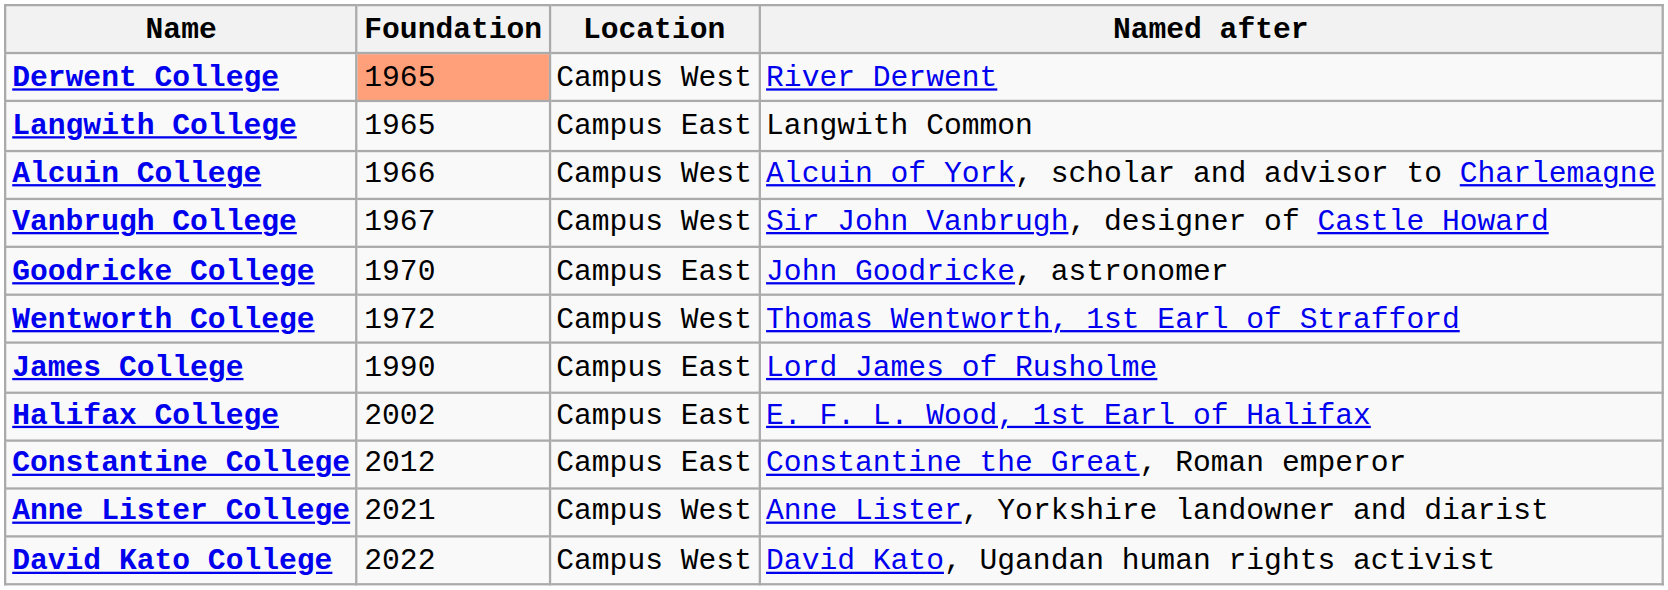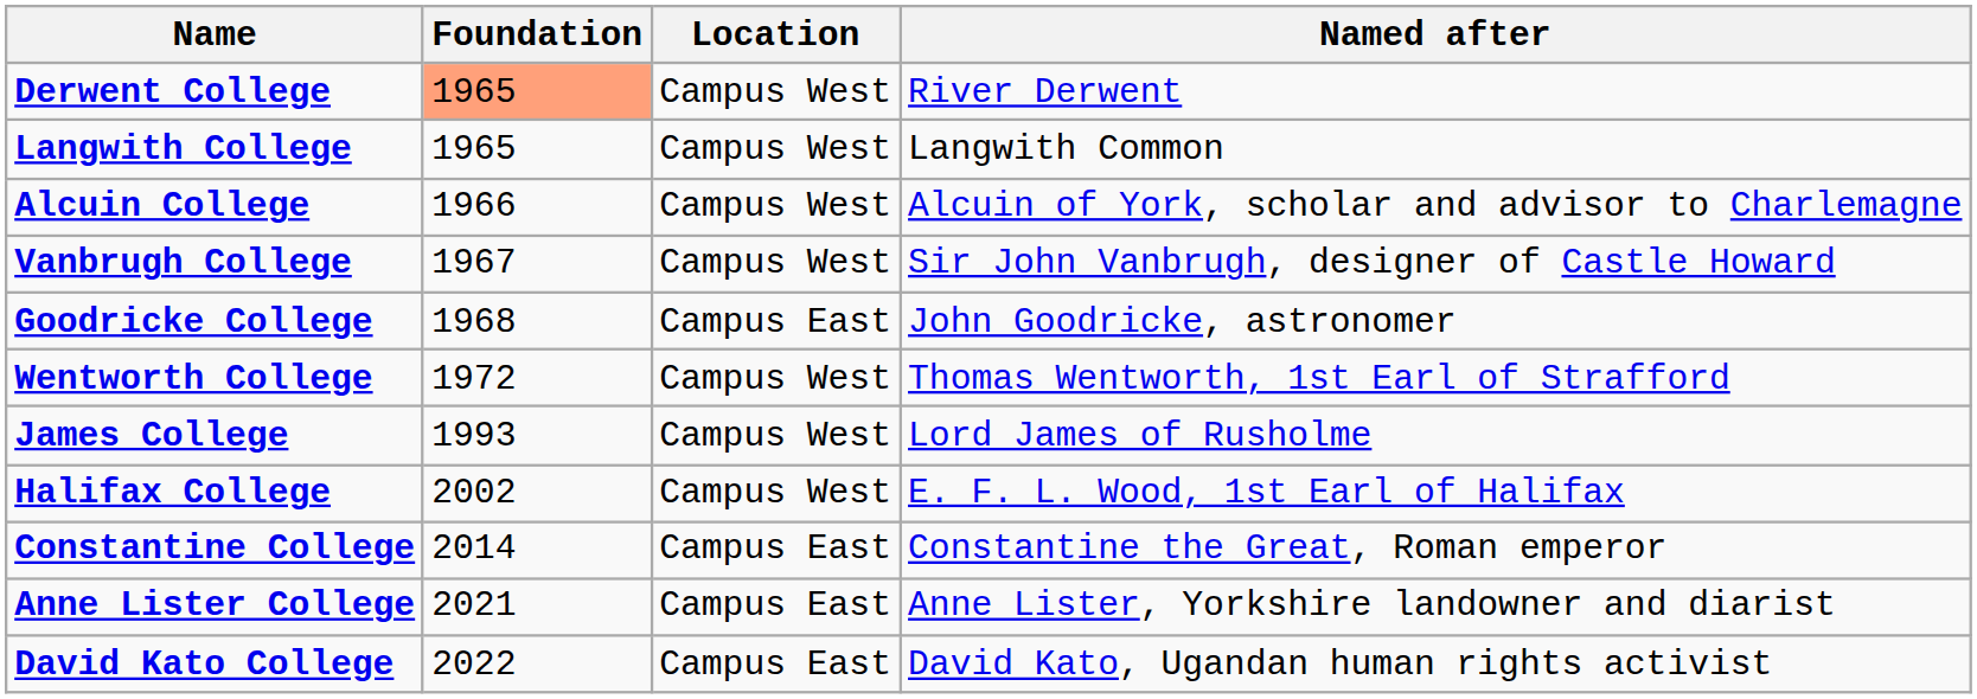 <table class="wikitable sortable">
 <tr>
 <th>Name</th>
 <th>Foundation</th>
 <th>Location</th>
 <th class="unsortable">Named after</th>
 </tr>
 <tr>
 <td><strong><a href='#'>Derwent College</a></strong></td>
 <td style="background: lightsalmon;">1965</td>
 <td>Campus West</td>
 <td><a href='#'>River Derwent</a></td>
 </tr>
 <tr>
 <td><strong><a href='#'>Langwith College</a></strong></td>
 <td>1965</td>
-<td>Campus East</td>
+<td>Campus West</td>
 <td>Langwith Common</td>
 </tr>
 <tr>
 <td><strong><a href='#'>Alcuin College</a></strong></td>
 <td>1966</td>
 <td>Campus West</td>
 <td><a href='#'>Alcuin of York</a>, scholar and advisor to <a href='#'>Charlemagne</a></td>
 </tr>
 <tr>
 <td><strong><a href='#'>Vanbrugh College</a></strong></td>
 <td>1967</td>
 <td>Campus West</td>
 <td><a href='#'>Sir John Vanbrugh</a>, designer of <a href='#'>Castle Howard</a></td>
 </tr>
 <tr>
 <td><strong><a href='#'>Goodricke College</a></strong></td>
-<td>1970</td>
+<td>1968</td>
 <td>Campus East</td>
 <td><a href='#'>John Goodricke</a>, astronomer</td>
 </tr>
 <tr>
 <td><strong><a href='#'>Wentworth College</a></strong></td>
 <td>1972</td>
 <td>Campus West</td>
 <td><a href='#'>Thomas Wentworth, 1st Earl of Strafford</a></td>
 </tr>
 <tr>
 <td><strong><a href='#'>James College</a></strong></td>
-<td>1990</td>
-<td>Campus East</td>
+<td>1993</td>
+<td>Campus West</td>
 <td><a href='#'>Lord James of Rusholme</a></td>
 </tr>
 <tr>
 <td><strong><a href='#'>Halifax College</a></strong></td>
 <td>2002</td>
-<td>Campus East</td>
+<td>Campus West</td>
 <td><a href='#'>E. F. L. Wood, 1st Earl of Halifax</a></td>
 </tr>
 <tr>
 <td><strong><a href='#'>Constantine College</a></strong></td>
-<td>2012</td>
+<td>2014</td>
 <td>Campus East</td>
 <td><a href='#'>Constantine the Great</a>, Roman emperor</td>
 </tr>
 <tr>
 <td><strong><a href='#'>Anne Lister College</a></strong></td>
 <td>2021</td>
-<td>Campus West</td>
+<td>Campus East</td>
 <td><a href='#'>Anne Lister</a>, Yorkshire landowner and diarist </td>
 </tr>
 <tr>
 <td><strong><a href='#'>David Kato College</a></strong></td>
 <td>2022</td>
-<td>Campus West</td>
+<td>Campus East</td>
 <td><a href='#'>David Kato</a>, Ugandan human rights activist</td>
 </tr>
 </table>
